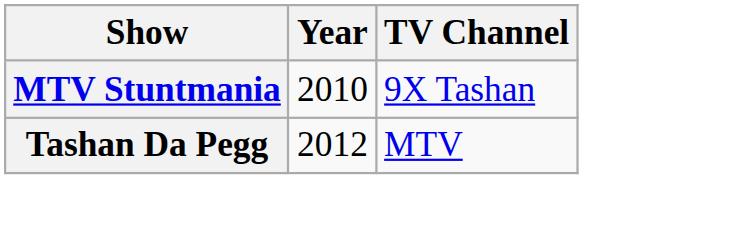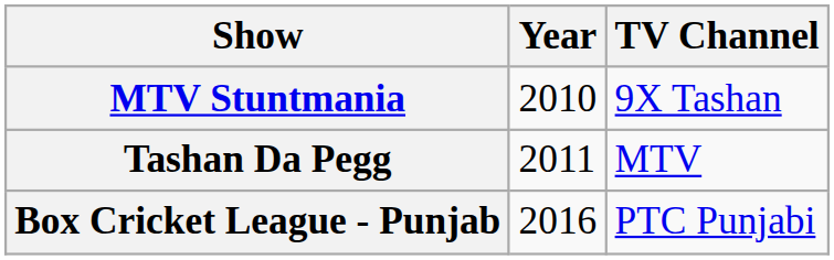 <table class="wikitable plainrowheaders">
 <tr>
 <th>Show</th>
 <th>Year</th>
 <th>TV Channel</th>
 </tr>
 <tr>
 <th><a href='#'>MTV Stuntmania</a></th>
 <td>2010</td>
 <td><a href='#'>9X Tashan</a></td>
 </tr>
 <tr>
 <th>Tashan Da Pegg </th>
-<td>2012</td>
+<td>2011</td>
 <td><a href='#'>MTV</a></td>
 </tr>
+<tr>
+<th>Box Cricket League - Punjab</th>
+<td>2016</td>
+<td><a href='#'>PTC Punjabi</a></td>
+</tr>
 </table>
